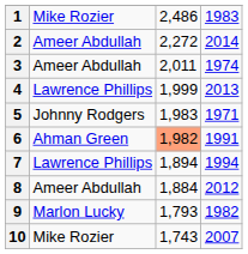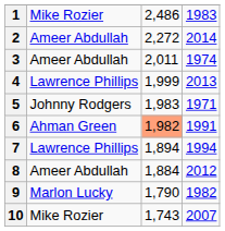 <table class=wikitable>
 <tr>
 </tr>
 <tr>
 <th>1</th>
 <td><a href='#'>Mike Rozier</a></td>
 <td>2,486</td>
 <td><a href='#'>1983</a></td>
 </tr>
 <tr>
 <th>2</th>
 <td><a href='#'>Ameer Abdullah</a></td>
 <td>2,272</td>
 <td><a href='#'>2014</a></td>
 </tr>
 <tr>
 <th>3</th>
 <td>Ameer Abdullah</td>
 <td>2,011</td>
 <td><a href='#'>1974</a></td>
 </tr>
 <tr>
 <th>4</th>
 <td><a href='#'>Lawrence Phillips</a></td>
 <td>1,999</td>
 <td><a href='#'>2013</a></td>
 </tr>
 <tr>
 <th>5</th>
 <td>Johnny Rodgers</td>
 <td>1,983</td>
 <td><a href='#'>1971</a></td>
 </tr>
 <tr>
 <th>6</th>
 <td><a href='#'>Ahman Green</a></td>
 <td style="background: lightsalmon;">1,982</td>
 <td><a href='#'>1991</a></td>
 </tr>
 <tr>
 <th>7</th>
 <td><a href='#'>Lawrence Phillips</a></td>
 <td>1,894</td>
 <td><a href='#'>1994</a></td>
 </tr>
 <tr>
 <th>8</th>
 <td>Ameer Abdullah</td>
 <td>1,884</td>
 <td><a href='#'>2012</a></td>
 </tr>
 <tr>
 <th>9</th>
 <td><a href='#'>Marlon Lucky</a></td>
-<td>1,793</td>
+<td>1,790</td>
 <td><a href='#'>1982</a></td>
 </tr>
 <tr>
 <th>10</th>
 <td>Mike Rozier</td>
 <td>1,743</td>
 <td><a href='#'>2007</a></td>
 </tr>
 </table>
